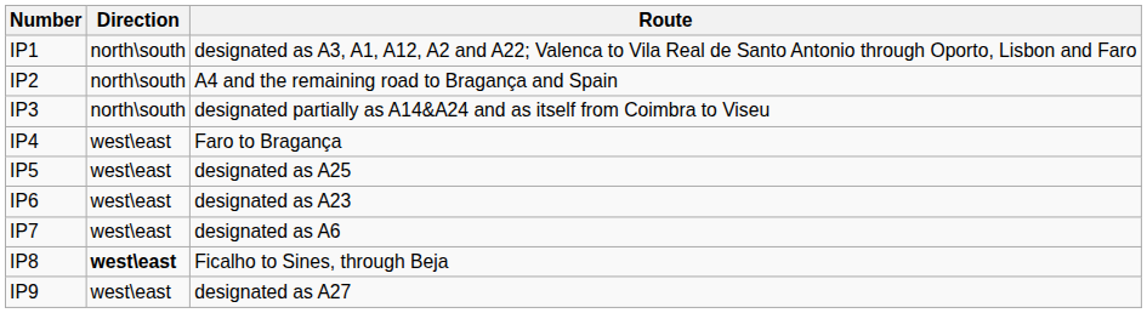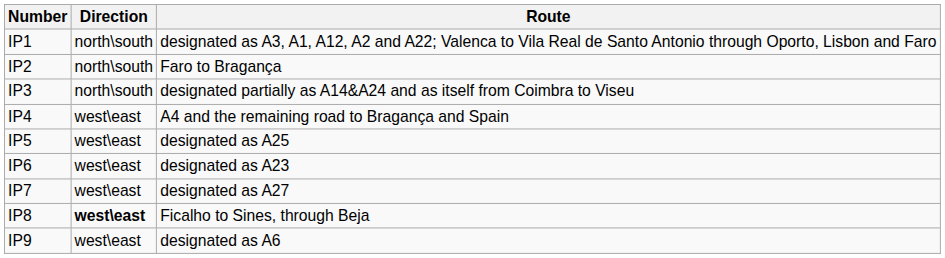 <table class="wikitable">
 <tr>
 <th>Number</th>
 <th>Direction</th>
 <th>Route</th>
 </tr>
 <tr>
 <td>IP1</td>
 <td>north\south</td>
 <td>designated as A3, A1, A12, A2 and A22; Valenca to Vila Real de Santo Antonio through Oporto, Lisbon and Faro</td>
 </tr>
 <tr>
 <td>IP2</td>
 <td>north\south</td>
-<td>A4 and the remaining road to Bragança and Spain</td>
+<td>Faro to Bragança</td>
 </tr>
 <tr>
 <td>IP3</td>
 <td>north\south</td>
 <td>designated partially as A14&A24 and as itself from Coimbra to Viseu</td>
 </tr>
 <tr>
 <td>IP4</td>
 <td>west\east</td>
-<td>Faro to Bragança</td>
+<td>A4 and the remaining road to Bragança and Spain</td>
 </tr>
 <tr>
 <td>IP5</td>
 <td>west\east</td>
 <td>designated as A25</td>
 </tr>
 <tr>
 <td>IP6</td>
 <td>west\east</td>
 <td>designated as A23</td>
 </tr>
 <tr>
 <td>IP7</td>
 <td>west\east</td>
-<td>designated as A6</td>
+<td>designated as A27</td>
 </tr>
 <tr>
 <td>IP8</td>
 <td><strong>west\east</strong></td>
 <td>Ficalho to Sines, through Beja</td>
 </tr>
 <tr>
 <td>IP9</td>
 <td>west\east</td>
-<td>designated as A27</td>
+<td>designated as A6</td>
 </tr>
 </table>
